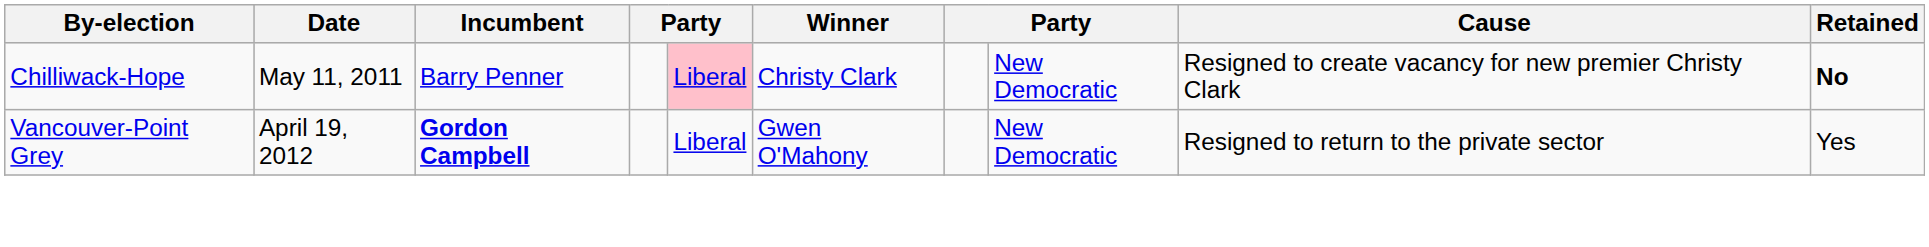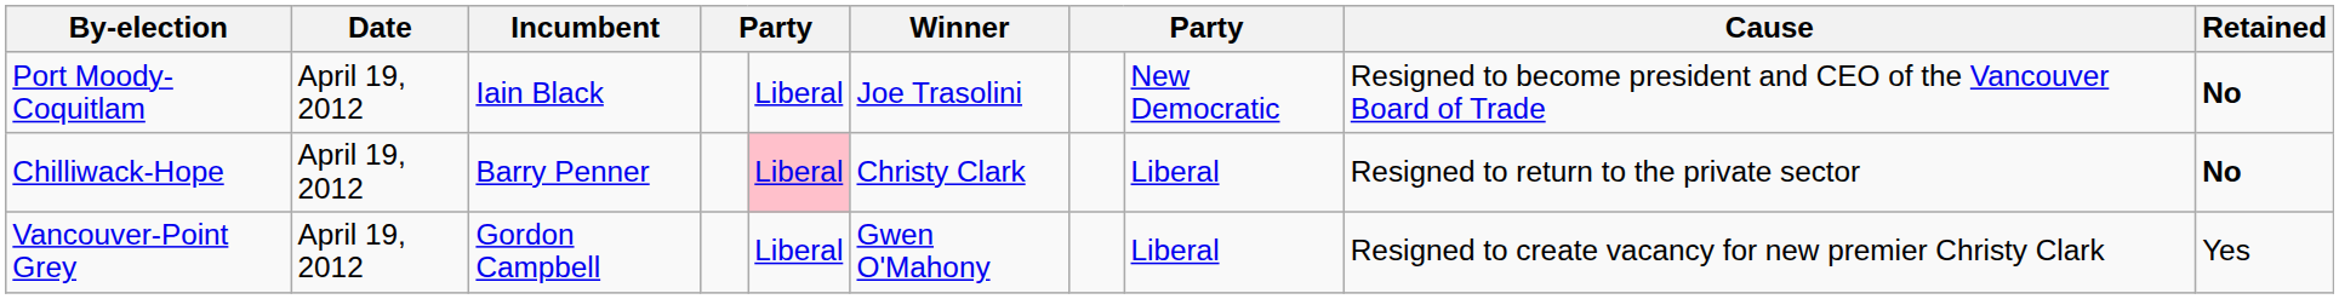 <table class=wikitable style="width:100%">
 <tr>
 <th>By-election</th>
 <th>Date</th>
 <th>Incumbent</th>
 <th colspan=2>Party</th>
 <th>Winner</th>
 <th colspan=2>Party</th>
 <th>Cause</th>
 <th>Retained</th>
 </tr>
 <tr>
+<td><a href='#'>Port Moody-Coquitlam</a></td>
+<td>April 19, 2012</td>
+<td><a href='#'>Iain Black</a></td>
+<td>   </td>
+<td><a href='#'>Liberal</a></td>
+<td><a href='#'>Joe Trasolini</a></td>
+<td>    </td>
+<td><a href='#'>New Democratic</a></td>
+<td>Resigned to become president and CEO of the <a href='#'>Vancouver Board of Trade</a></td>
+<td><strong>No</strong></td>
+</tr>
+<tr>
 <td><a href='#'>Chilliwack-Hope</a></td>
-<td>May 11, 2011</td>
+<td>April 19, 2012</td>
 <td><a href='#'>Barry Penner</a></td>
 <td>   </td>
 <td style="background: pink;"><a href='#'>Liberal</a></td>
 <td><a href='#'>Christy Clark</a></td>
 <td>    </td>
-<td><a href='#'>New Democratic</a></td>
-<td>Resigned to create vacancy for new premier Christy Clark</td>
+<td><a href='#'>Liberal</a></td>
+<td>Resigned to return to the private sector</td>
 <td><strong>No</strong></td>
 </tr>
 <tr>
 <td><a href='#'>Vancouver-Point Grey</a></td>
 <td>April 19, 2012</td>
-<td><strong><a href='#'>Gordon Campbell</a></strong></td>
+<td><a href='#'>Gordon Campbell</a></td>
 <td>    </td>
 <td><a href='#'>Liberal</a></td>
 <td><a href='#'>Gwen O'Mahony</a></td>
 <td>     </td>
-<td><a href='#'>New Democratic</a></td>
-<td>Resigned to return to the private sector</td>
+<td><a href='#'>Liberal</a></td>
+<td>Resigned to create vacancy for new premier Christy Clark</td>
 <td>Yes</td>
 </tr>
 </table>
